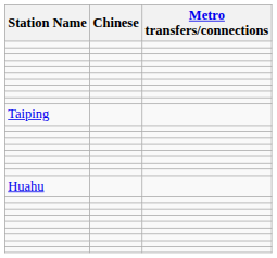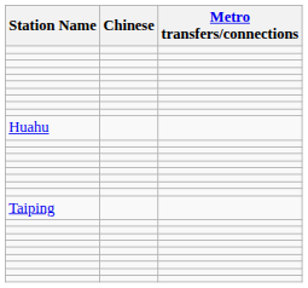 <table class="wikitable">
 <tr>
 <th>Station Name</th>
 <th>Chinese</th>
 <th><a href='#'>Metro</a><br>transfers/connections</th>
 </tr>
 <tr>
 <td></td>
 <td></td>
 <td></td>
 </tr>
 <tr>
 <td></td>
+<td></td>
+<td></td>
+</tr>
+<tr>
+<td></td>
+<td></td>
+<td></td>
+</tr>
+<tr>
+<td></td>
+<td></td>
+<td></td>
+</tr>
+<tr>
+<td></td>
+<td></td>
+<td></td>
+</tr>
+<tr>
+<td></td>
+<td></td>
+<td></td>
+</tr>
+<tr>
+<td></td>
+<td></td>
+<td></td>
+</tr>
+<tr>
+<td></td>
+<td></td>
+<td></td>
+</tr>
+<tr>
+<td></td>
+<td></td>
+<td></td>
+</tr>
+<tr>
+<td></td>
+<td></td>
+<td></td>
+</tr>
+<tr>
+<td><a href='#'>Huahu</a></td>
 <td></td>
 <td></td>
 </tr>
 <tr>
 <td></td>
 <td></td>
 <td></td>
 </tr>
 <tr>
 <td></td>
 <td></td>
 <td></td>
 </tr>
 <tr>
 <td></td>
 <td></td>
 <td></td>
 </tr>
 <tr>
 <td></td>
 <td></td>
 <td></td>
 </tr>
 <tr>
 <td></td>
 <td></td>
 <td></td>
 </tr>
 <tr>
 <td></td>
 <td></td>
 <td></td>
 </tr>
 <tr>
 <td></td>
 <td></td>
 <td></td>
 </tr>
 <tr>
 <td></td>
 <td></td>
 <td></td>
 </tr>
 <tr>
 <td><a href='#'>Taiping</a></td>
 <td></td>
 <td></td>
 </tr>
 <tr>
 <td></td>
 <td></td>
 <td></td>
 </tr>
 <tr>
 <td></td>
 <td></td>
 <td></td>
 </tr>
 <tr>
 <td></td>
 <td></td>
 <td></td>
 </tr>
 <tr>
 <td></td>
 <td></td>
 <td></td>
 </tr>
 <tr>
 <td></td>
 <td></td>
 <td></td>
 </tr>
 <tr>
 <td></td>
 <td></td>
 <td></td>
 </tr>
 <tr>
 <td></td>
 <td></td>
 <td></td>
 </tr>
 <tr>
 <td></td>
 <td></td>
 <td></td>
 </tr>
 <tr>
-<td><a href='#'>Huahu</a></td>
-<td></td>
-<td></td>
-</tr>
-<tr>
-<td></td>
-<td></td>
-<td></td>
-</tr>
-<tr>
-<td></td>
-<td></td>
-<td></td>
-</tr>
-<tr>
-<td></td>
-<td></td>
-<td></td>
-</tr>
-<tr>
-<td></td>
-<td></td>
-<td></td>
-</tr>
-<tr>
-<td></td>
-<td></td>
-<td></td>
-</tr>
-<tr>
-<td></td>
-<td></td>
-<td></td>
-</tr>
-<tr>
-<td></td>
-<td></td>
-<td></td>
-</tr>
-<tr>
-<td></td>
-<td></td>
-<td></td>
-</tr>
-<tr>
 <td></td>
 <td></td>
 <td> </td>
 </tr>
 </table>
